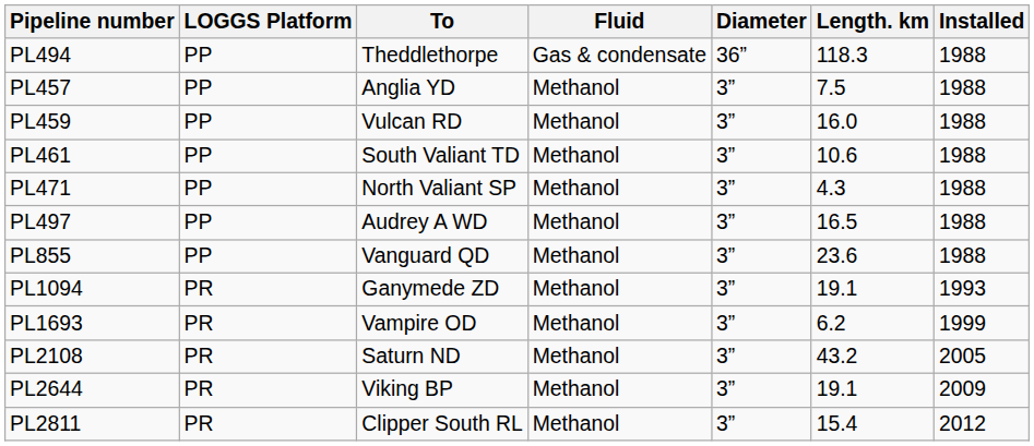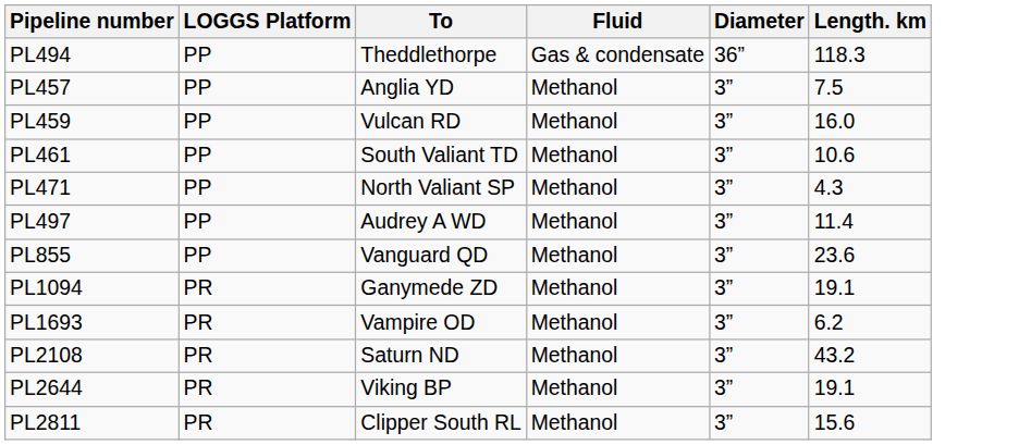 <table class="wikitable">
 <tr>
 <th>Pipeline  number</th>
 <th>LOGGS  Platform</th>
 <th>To</th>
 <th>Fluid</th>
 <th>Diameter</th>
 <th>Length. km</th>
-<th>Installed</th>
 </tr>
 <tr>
 <td>PL494</td>
 <td>PP</td>
 <td>Theddlethorpe</td>
 <td>Gas &  condensate</td>
 <td>36”</td>
 <td>118.3</td>
-<td>1988</td>
 </tr>
 <tr>
 <td>PL457</td>
 <td>PP</td>
 <td>Anglia YD</td>
 <td>Methanol</td>
 <td>3”</td>
 <td>7.5</td>
-<td>1988</td>
 </tr>
 <tr>
 <td>PL459</td>
 <td>PP</td>
 <td>Vulcan RD</td>
 <td>Methanol</td>
 <td>3”</td>
 <td>16.0</td>
-<td>1988</td>
 </tr>
 <tr>
 <td>PL461</td>
 <td>PP</td>
 <td>South Valiant  TD</td>
 <td>Methanol</td>
 <td>3”</td>
 <td>10.6</td>
-<td>1988</td>
 </tr>
 <tr>
 <td>PL471</td>
 <td>PP</td>
 <td>North Valiant  SP</td>
 <td>Methanol</td>
 <td>3”</td>
 <td>4.3</td>
-<td>1988</td>
 </tr>
 <tr>
 <td>PL497</td>
 <td>PP</td>
 <td>Audrey A WD</td>
 <td>Methanol</td>
 <td>3”</td>
-<td>16.5</td>
-<td>1988</td>
+<td>11.4</td>
 </tr>
 <tr>
 <td>PL855</td>
 <td>PP</td>
 <td>Vanguard QD</td>
 <td>Methanol</td>
 <td>3”</td>
 <td>23.6</td>
-<td>1988</td>
 </tr>
 <tr>
 <td>PL1094</td>
 <td>PR</td>
 <td>Ganymede ZD</td>
 <td>Methanol</td>
 <td>3”</td>
 <td>19.1</td>
-<td>1993</td>
 </tr>
 <tr>
 <td>PL1693</td>
 <td>PR</td>
 <td>Vampire OD</td>
 <td>Methanol</td>
 <td>3”</td>
 <td>6.2</td>
-<td>1999</td>
 </tr>
 <tr>
 <td>PL2108</td>
 <td>PR</td>
 <td>Saturn ND</td>
 <td>Methanol</td>
 <td>3”</td>
 <td>43.2</td>
-<td>2005</td>
 </tr>
 <tr>
 <td>PL2644</td>
 <td>PR</td>
 <td>Viking BP</td>
 <td>Methanol</td>
 <td>3”</td>
 <td>19.1</td>
-<td>2009</td>
 </tr>
 <tr>
 <td>PL2811</td>
 <td>PR</td>
 <td>Clipper South RL</td>
 <td>Methanol</td>
 <td>3”</td>
-<td>15.4</td>
-<td>2012</td>
+<td>15.6</td>
 </tr>
 </table>
